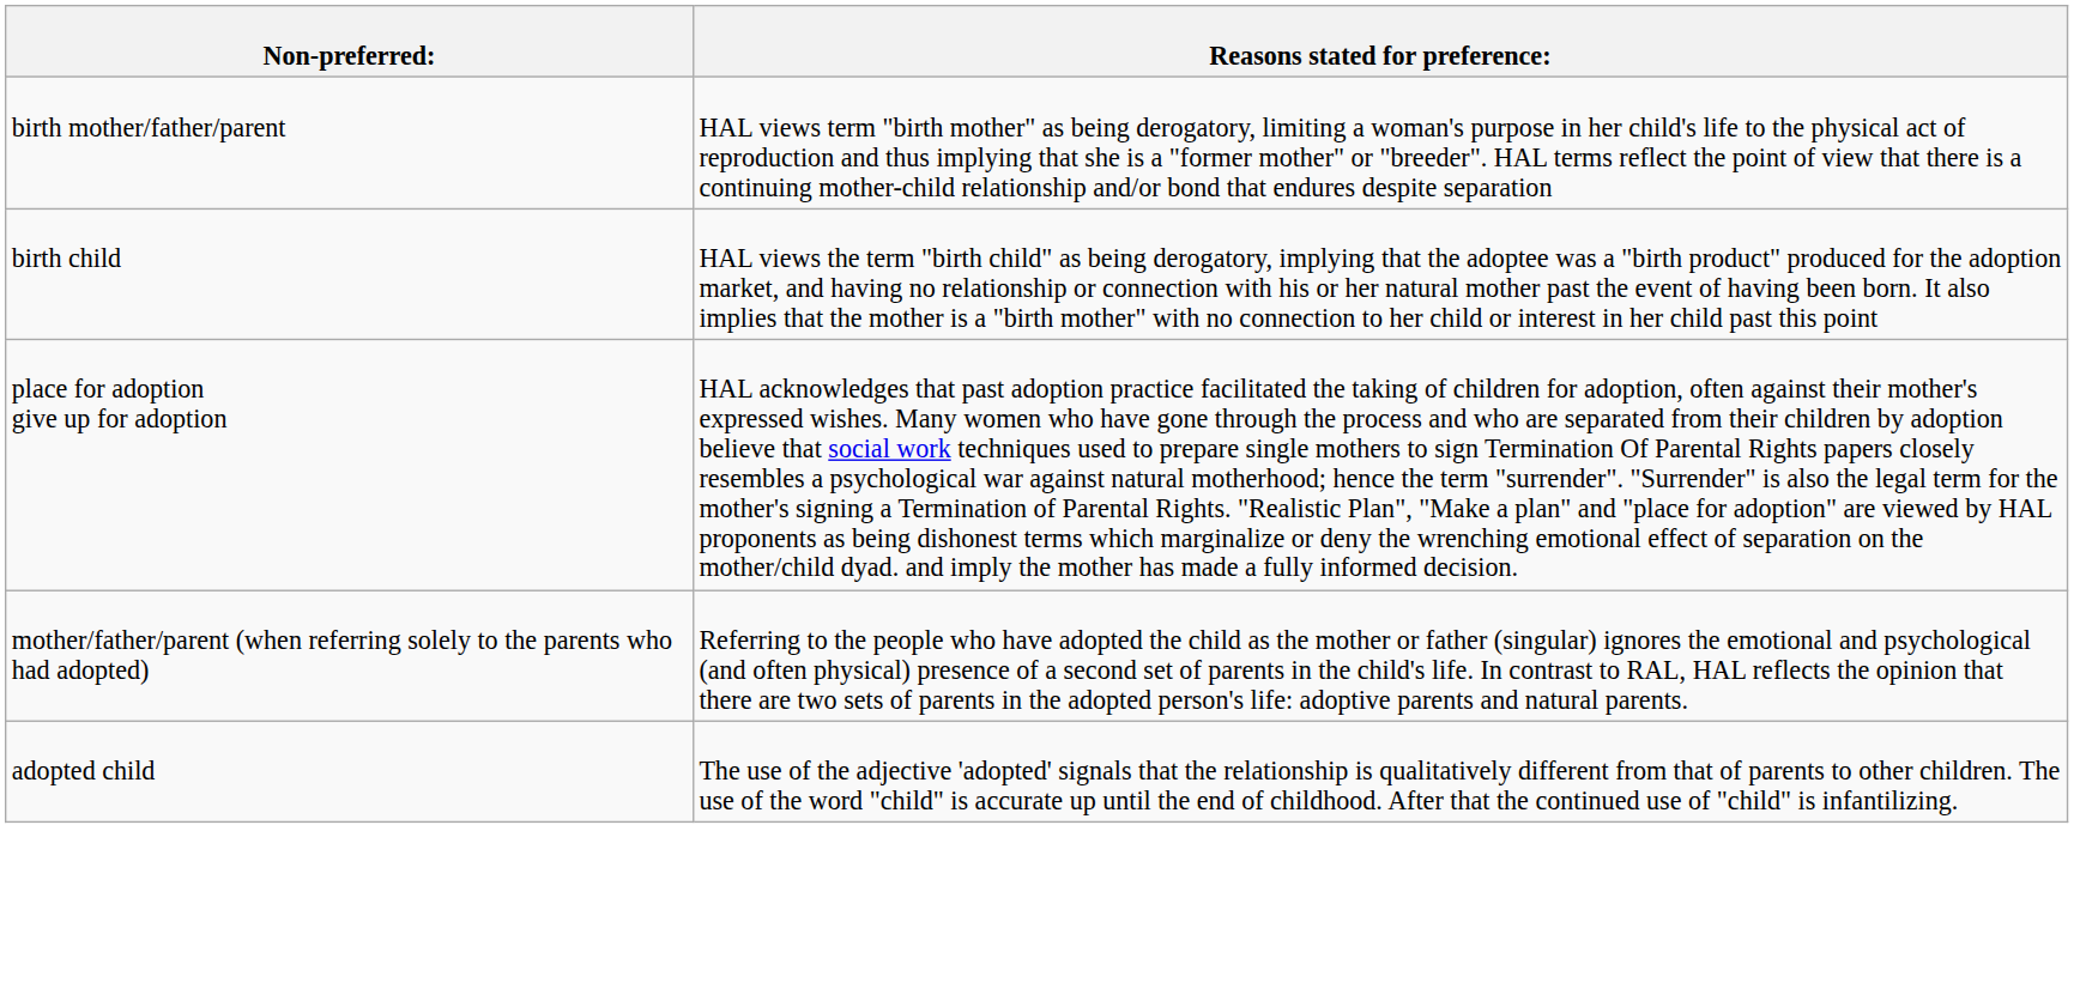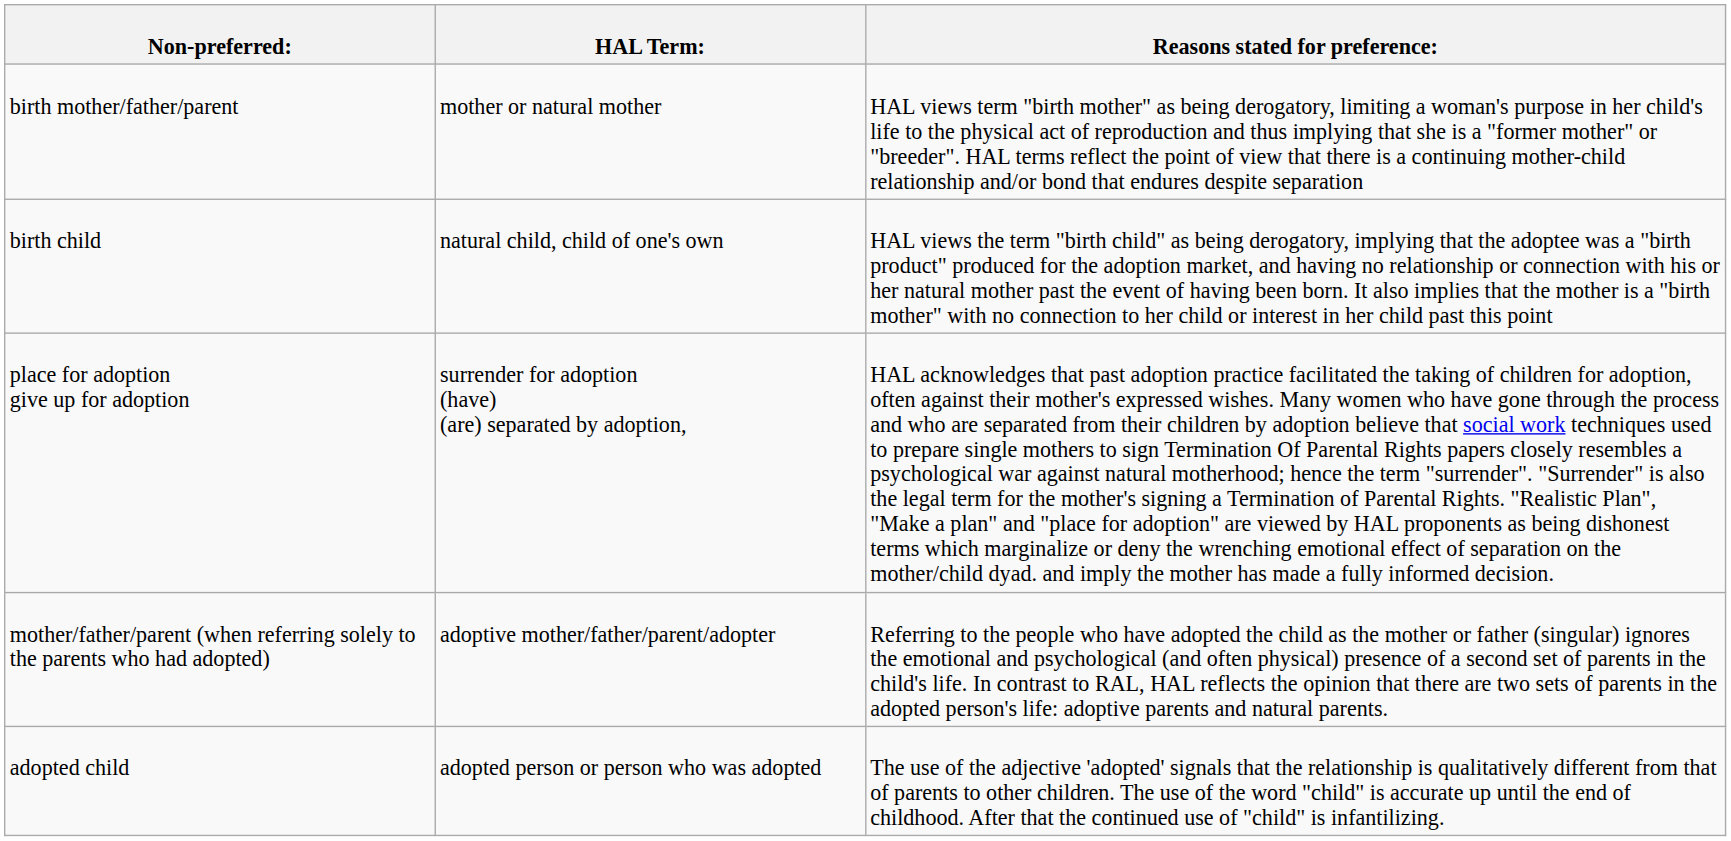 <table class="wikitable">
 <tr ---->
 <th valign="top" align="left" width="25%"><br>Non-preferred:</th>
+<th valign="top" align="left" width="25%"><br>HAL Term:</th>
 <th valign="top" align="left" width="50%"><br>Reasons stated for preference:</th>
 </tr>
 <tr ---->
 <td valign="top" align="left" width="25%"><br>birth mother/father/parent</td>
+<td valign="top" align="left" width="25%"><br>mother or natural mother</td>
 <td valign="top" align="left" width="50%"><br>HAL views term "birth mother" as being derogatory, limiting a woman's purpose in her child's life to the physical act of reproduction and thus implying that she is a "former mother" or "breeder".  HAL terms reflect the point of view that there is a continuing mother-child relationship and/or bond that endures despite separation<br></td>
 </tr>
 <tr ---->
 <td valign="top" align="left" width="25%"><br>birth child</td>
+<td valign="top" align="left" width="25%"><br>natural child, child of one's own<br></td>
 <td valign="top" align="left" width="50%"><br>HAL views the term "birth child" as being derogatory, implying that the adoptee was a "birth product" produced for the adoption market, and having no relationship or connection with his or her natural mother past the event of having been born.  It also implies that the mother is a "birth mother" with no connection to her child or interest in her child past this point<br></td>
 </tr>
 <tr ---->
 <td valign="top" align="left" width="25%"><br>place for adoption<br>give up for adoption</td>
+<td valign="top" align="left" width="25%"><br>surrender for adoption<br>(have) <br>(are) separated by adoption,</td>
 <td valign="top" align="left" width="50%"><br>HAL acknowledges that past adoption practice facilitated the taking of children for adoption, often against their mother's expressed wishes.  Many women who have gone through the process and who are separated from their children by adoption believe that <a href='#'>social work</a> techniques used to prepare single mothers to sign Termination Of Parental Rights papers closely resembles a psychological war against natural motherhood; hence the term "surrender". "Surrender" is also the legal term for the mother's signing a Termination of Parental Rights. "Realistic Plan", "Make a plan" and "place for adoption" are viewed by HAL proponents as being dishonest terms which marginalize or deny the wrenching emotional effect of separation on the mother/child dyad. and imply the mother has made a fully informed decision.</td>
 </tr>
 <tr ---->
 <td valign="top" align="left" width="25%"><br>mother/father/parent (when referring solely to the parents who had adopted)</td>
+<td valign="top" align="left" width="25%"><br>adoptive mother/father/parent/adopter</td>
 <td valign="top" align="left" width="50%"><br>Referring to the people who have adopted the child as the mother or father (singular) ignores the emotional and psychological (and often physical) presence of a second set of parents in the child's life.  In contrast to RAL, HAL reflects the opinion that there are two sets of parents in the adopted person's life:  adoptive parents and natural parents.</td>
 </tr>
 <tr ---->
 <td valign="top" align="left" width="25%"><br>adopted child</td>
+<td valign="top" align="left" width="25%"><br>adopted person or person who was adopted</td>
 <td valign="top" align="left" width="50%"><br>The use of the adjective 'adopted' signals that the relationship is qualitatively different from that of parents to other children. The use of the word "child" is accurate up until the end of childhood. After that the continued use of "child" is infantilizing.</td>
 </tr>
 </table>
